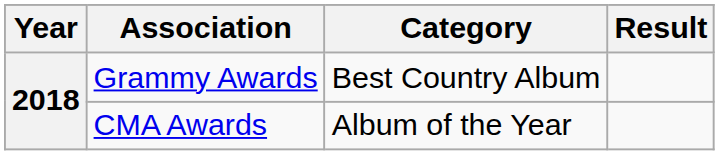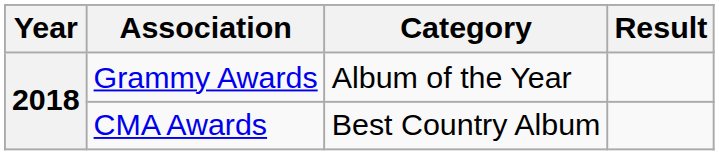 <table class="wikitable plainrowheaders">
 <tr>
 <th>Year</th>
 <th>Association</th>
 <th>Category</th>
 <th>Result</th>
 </tr>
 <tr>
 <th rowspan="2">2018</th>
 <td><a href='#'>Grammy Awards</a></td>
-<td>Best Country Album</td>
+<td>Album of the Year</td>
 <td></td>
 </tr>
 <tr>
 <td><a href='#'>CMA Awards</a></td>
-<td>Album of the Year</td>
+<td>Best Country Album</td>
 <td></td>
 </tr>
 </table>
